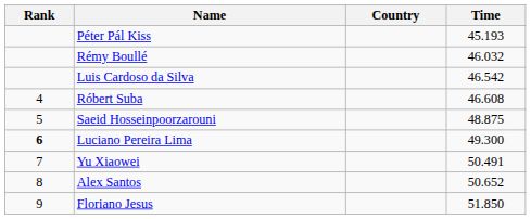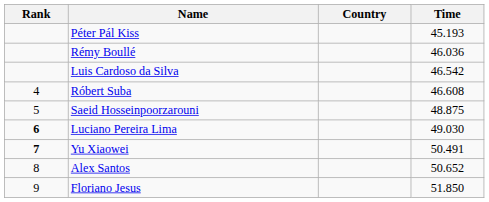 <table class="wikitable" style="text-align:center;width: 50%">
 <tr>
 <th>Rank</th>
 <th>Name</th>
 <th>Country</th>
 <th>Time</th>
 </tr>
 <tr>
 <td></td>
 <td align="left"><a href='#'>Péter Pál Kiss</a></td>
 <td align="left"></td>
 <td>45.193</td>
 </tr>
 <tr>
 <td></td>
 <td align="left"><a href='#'>Rémy Boullé</a></td>
 <td align="left"></td>
-<td>46.032</td>
+<td>46.036</td>
 </tr>
 <tr>
 <td></td>
 <td align="left"><a href='#'>Luis Cardoso da Silva</a></td>
 <td align="left"></td>
 <td>46.542</td>
 </tr>
 <tr>
 <td>4</td>
 <td align="left"><a href='#'>Róbert Suba</a></td>
 <td align="left"></td>
 <td>46.608</td>
 </tr>
 <tr>
 <td>5</td>
 <td align="left"><a href='#'>Saeid Hosseinpoorzarouni</a></td>
 <td align="left"></td>
 <td>48.875</td>
 </tr>
 <tr>
 <td><strong>6</strong></td>
 <td align="left"><a href='#'>Luciano Pereira Lima</a></td>
 <td align="left"></td>
-<td>49.300</td>
+<td>49.030</td>
 </tr>
 <tr>
-<td>7</td>
+<td><strong>7</strong></td>
 <td align="left"><a href='#'>Yu Xiaowei</a></td>
 <td align="left"></td>
 <td>50.491</td>
 </tr>
 <tr>
 <td>8</td>
 <td align="left"><a href='#'>Alex Santos</a></td>
 <td align="left"></td>
 <td>50.652</td>
 </tr>
 <tr>
 <td>9</td>
 <td align="left"><a href='#'>Floriano Jesus</a></td>
 <td align="left"></td>
 <td>51.850</td>
 </tr>
 </table>
